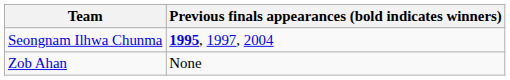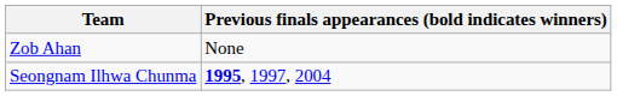 <table class="wikitable">
 <tr>
 <th>Team</th>
 <th>Previous finals appearances (bold indicates winners)</th>
 </tr>
 <tr>
+<td> <a href='#'>Zob Ahan</a></td>
+<td>None</td>
+</tr>
+<tr>
 <td> <a href='#'>Seongnam Ilhwa Chunma</a></td>
 <td><strong><a href='#'>1995</a></strong>, <a href='#'>1997</a>, <a href='#'>2004</a></td>
 </tr>
-<tr>
-<td> <a href='#'>Zob Ahan</a></td>
-<td>None</td>
-</tr>
 </table>
